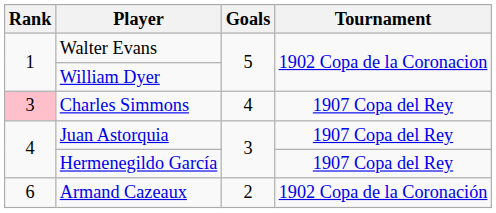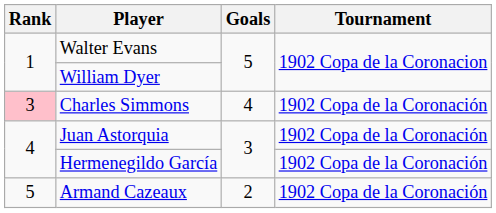 <table class="wikitable" style="text-align:center">
 <tr>
 <th>Rank</th>
 <th>Player</th>
 <th>Goals</th>
 <th>Tournament</th>
 </tr>
 <tr>
 <td rowspan="2">1</td>
 <td align=left> Walter Evans</td>
 <td rowspan="2">5</td>
 <td rowspan="2"><a href='#'>1902 Copa de la Coronacion</a></td>
 </tr>
 <tr>
 <td align=left> <a href='#'>William Dyer</a></td>
 </tr>
 <tr>
 <td style="background: pink;">3</td>
 <td align=left> <a href='#'>Charles Simmons</a></td>
 <td>4</td>
-<td><a href='#'>1907 Copa del Rey</a></td>
+<td><a href='#'>1902 Copa de la Coronación</a></td>
 </tr>
 <tr>
 <td rowspan="2">4</td>
 <td align=left> <a href='#'>Juan Astorquia</a></td>
 <td rowspan="2">3</td>
-<td><a href='#'>1907 Copa del Rey</a></td>
+<td><a href='#'>1902 Copa de la Coronación</a></td>
 </tr>
 <tr>
 <td align=left> <a href='#'>Hermenegildo García</a></td>
-<td><a href='#'>1907 Copa del Rey</a></td>
+<td><a href='#'>1902 Copa de la Coronación</a></td>
 </tr>
 <tr>
-<td>6</td>
+<td>5</td>
 <td align=left> <a href='#'>Armand Cazeaux</a></td>
 <td>2</td>
 <td><a href='#'>1902 Copa de la Coronación</a></td>
 </tr>
 </table>
